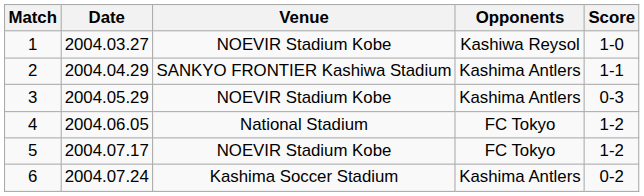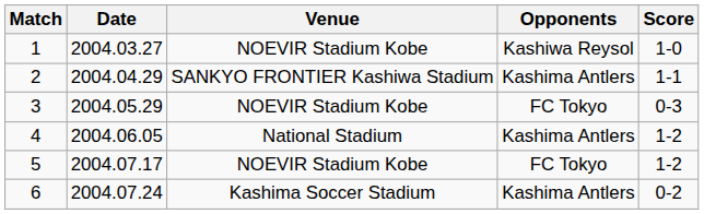 <table class="wikitable" style="text-align:center;">
 <tr>
 <th>Match</th>
 <th>Date</th>
 <th>Venue</th>
 <th>Opponents</th>
 <th>Score</th>
 </tr>
 <tr>
 <td>1</td>
 <td>2004.03.27</td>
 <td>NOEVIR Stadium Kobe</td>
 <td>Kashiwa Reysol</td>
 <td>1-0</td>
 </tr>
 <tr>
 <td>2</td>
 <td>2004.04.29</td>
 <td>SANKYO FRONTIER Kashiwa Stadium</td>
 <td>Kashima Antlers</td>
 <td>1-1</td>
 </tr>
 <tr>
 <td>3</td>
 <td>2004.05.29</td>
 <td>NOEVIR Stadium Kobe</td>
-<td>Kashima Antlers</td>
+<td>FC Tokyo</td>
 <td>0-3</td>
 </tr>
 <tr>
 <td>4</td>
 <td>2004.06.05</td>
 <td>National Stadium</td>
-<td>FC Tokyo</td>
+<td>Kashima Antlers</td>
 <td>1-2</td>
 </tr>
 <tr>
 <td>5</td>
 <td>2004.07.17</td>
 <td>NOEVIR Stadium Kobe</td>
 <td>FC Tokyo</td>
 <td>1-2</td>
 </tr>
 <tr>
 <td>6</td>
 <td>2004.07.24</td>
 <td>Kashima Soccer Stadium</td>
 <td>Kashima Antlers</td>
 <td>0-2</td>
 </tr>
 </table>
